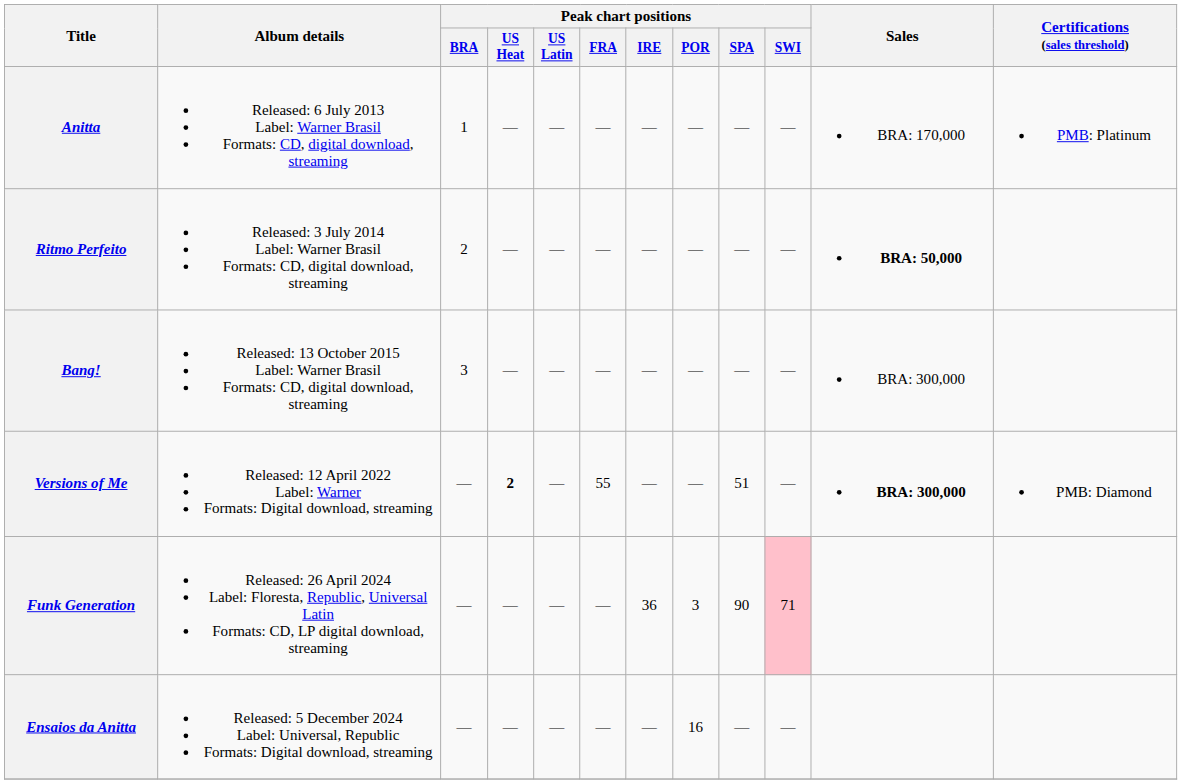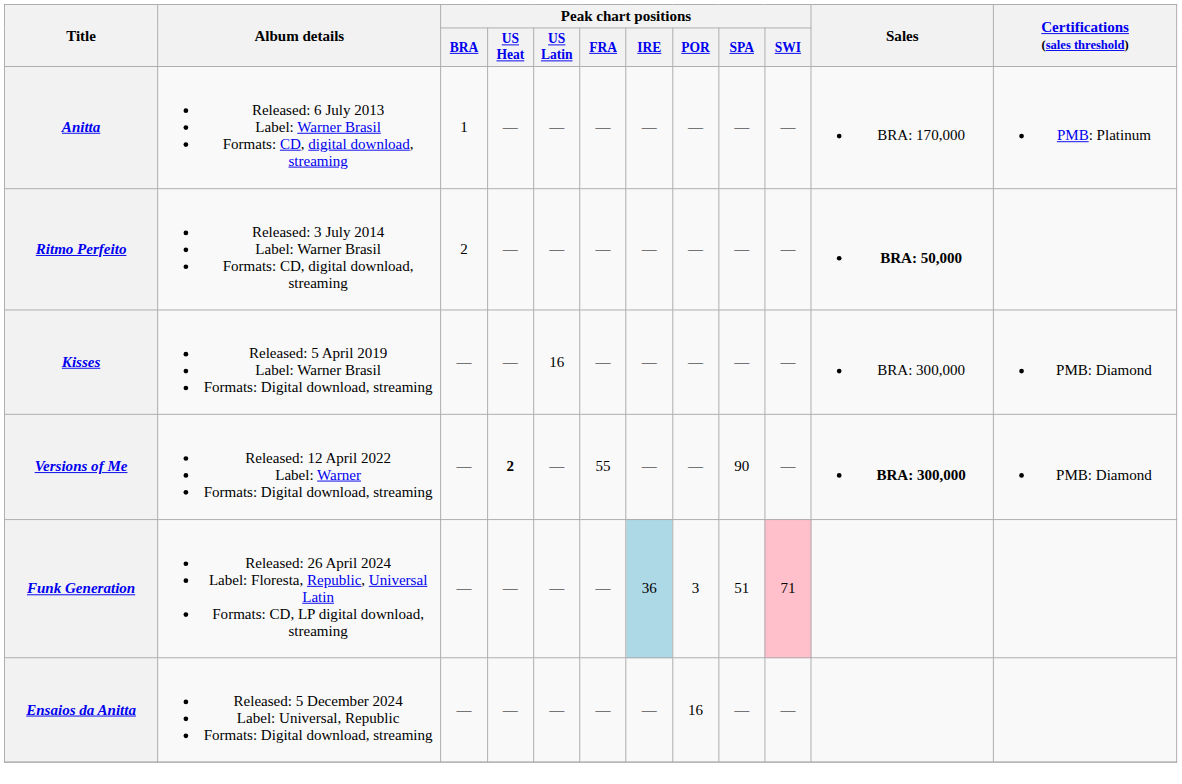 <table class="wikitable plainrowheaders" style="text-align:center;">
 <tr>
 <th scope="col" rowspan="2" style="width:10em;">Title</th>
 <th scope="col" rowspan="2" style="width:19em;">Album details</th>
 <th scope="col" colspan="8">Peak chart positions</th>
 <th scope="col" rowspan="2" style="width:12em;">Sales</th>
 <th scope="col" rowspan="2" style="width:12em;"><a href='#'>Certifications</a><br><small>(<a href='#'>sales threshold</a>)</small></th>
 </tr>
 <tr>
 <th scope="col" style="width:3em;font-size:90%;"><a href='#'>BRA</a><br></th>
 <th scope="col" style="width:3em;font-size:90%;"><a href='#'>US<br>Heat</a><br></th>
 <th scope="col" style="width:3em;font-size:90%;"><a href='#'>US<br>Latin</a><br></th>
 <th scope="col" style="width:3em;font-size:90%;"><a href='#'>FRA</a><br></th>
 <th scope="col" style="width:3em;font-size:90%;"><a href='#'>IRE</a><br></th>
 <th scope="col" style="width:3em;font-size:90%;"><a href='#'>POR</a><br></th>
 <th scope="col" style="width:3em;font-size:90%;"><a href='#'>SPA</a><br></th>
 <th scope="col" style="width:3em;font-size:90%;"><a href='#'>SWI</a><br></th>
 </tr>
 <tr>
 <th scope="row"><em><a href='#'>Anitta</a></em></th>
 <td><br><ul><li>Released: 6 July 2013</li><li>Label: <a href='#'>Warner Brasil</a></li><li>Formats: <a href='#'>CD</a>, <a href='#'>digital download</a>, <a href='#'>streaming</a></li></ul></td>
 <td>1</td>
 <td>—</td>
 <td>—</td>
 <td>—</td>
 <td>—</td>
 <td>—</td>
 <td>—</td>
 <td>—</td>
 <td><br><ul><li>BRA: 170,000</li></ul></td>
 <td><br><ul><li><a href='#'>PMB</a>: Platinum</li></ul></td>
 </tr>
 <tr>
 <th scope="row"><em><a href='#'>Ritmo Perfeito</a></em></th>
 <td><br><ul><li>Released: 3 July 2014</li><li>Label: Warner Brasil</li><li>Formats: CD, digital download, streaming</li></ul></td>
 <td>2</td>
 <td>—</td>
 <td>—</td>
 <td>—</td>
 <td>—</td>
 <td>—</td>
 <td>—</td>
 <td>—</td>
 <td><strong><br><ul><li>BRA: 50,000</li></ul></strong></td>
 <td></td>
 </tr>
 <tr>
-<th scope="row"><em><a href='#'>Bang!</a></em></th>
-<td><br><ul><li>Released: 13 October 2015</li><li>Label: Warner Brasil</li><li>Formats: CD, digital download, streaming</li></ul></td>
-<td>3</td>
+<th scope="row"><em><a href='#'>Kisses</a></em></th>
+<td><br><ul><li>Released: 5 April 2019</li><li>Label: Warner Brasil</li><li>Formats: Digital download, streaming</li></ul></td>
 <td>—</td>
 <td>—</td>
+<td>16</td>
 <td>—</td>
 <td>—</td>
 <td>—</td>
 <td>—</td>
 <td>—</td>
 <td><br><ul><li>BRA: 300,000</li></ul></td>
-<td></td>
+<td><br><ul><li>PMB: Diamond</li></ul></td>
 </tr>
 <tr>
 <th scope="row"><em><a href='#'>Versions of Me</a></em></th>
 <td><br><ul><li>Released: 12 April 2022</li><li>Label: <a href='#'>Warner</a></li><li>Formats: Digital download, streaming</li></ul></td>
 <td>—</td>
 <td><strong>2</strong></td>
 <td>—</td>
 <td>55</td>
 <td>—</td>
 <td>—</td>
-<td>51</td>
+<td>90</td>
 <td>—</td>
 <td><strong><br><ul><li>BRA: 300,000</li></ul></strong></td>
 <td><br><ul><li>PMB: Diamond</li></ul></td>
 </tr>
 <tr>
 <th scope="row"><em><a href='#'>Funk Generation</a></em></th>
 <td><br><ul><li>Released: 26 April 2024</li><li>Label: Floresta, <a href='#'>Republic</a>, <a href='#'>Universal Latin</a></li><li>Formats: CD, LP digital download, streaming</li></ul></td>
 <td>—</td>
 <td>—</td>
 <td>—</td>
 <td>—</td>
-<td>36</td>
+<td style="background: lightblue;">36</td>
 <td>3</td>
-<td>90</td>
+<td>51</td>
 <td style="background: pink;">71</td>
 <td></td>
 <td></td>
 </tr>
 <tr>
 <th scope="row"><em><a href='#'>Ensaios da Anitta</a></em></th>
 <td><br><ul><li>Released: 5 December 2024</li><li>Label: Universal, Republic</li><li>Formats: Digital download, streaming</li></ul></td>
 <td>—</td>
 <td>—</td>
 <td>—</td>
 <td>—</td>
 <td>—</td>
 <td>16</td>
 <td>—</td>
 <td>—</td>
 <td></td>
 <td></td>
 </tr>
 <tr>
 </tr>
 </table>
